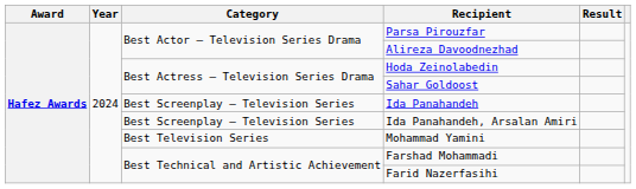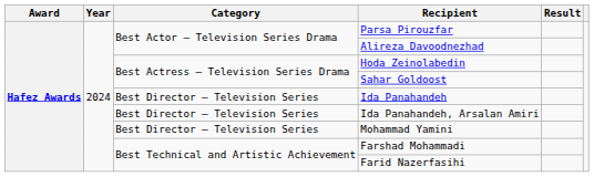 <table class="wikitable sortable plainrowheaders">
 <tr>
 <th scope="col">Award</th>
 <th scope="col">Year</th>
 <th scope="col">Category</th>
 <th scope="col">Recipient</th>
 <th scope="col">Result</th>
 <th></th>
 </tr>
 <tr>
 <th rowspan="9" scope="row"><a href='#'>Hafez Awards</a></th>
 <td rowspan="9">2024</td>
 <td rowspan="2">Best Actor – Television Series Drama</td>
 <td><a href='#'>Parsa Pirouzfar</a></td>
 <td></td>
 <td rowspan="9"></td>
 </tr>
 <tr>
 <td><a href='#'>Alireza Davoodnezhad</a></td>
 <td></td>
 </tr>
 <tr>
 <td rowspan="2">Best Actress – Television Series Drama</td>
 <td><a href='#'>Hoda Zeinolabedin</a></td>
 <td></td>
 </tr>
 <tr>
 <td><a href='#'>Sahar Goldoost</a></td>
 <td></td>
 </tr>
 <tr>
-<td>Best Screenplay – Television Series</td>
+<td>Best Director – Television Series</td>
 <td><a href='#'>Ida Panahandeh</a></td>
 <td></td>
 </tr>
 <tr>
-<td>Best Screenplay – Television Series</td>
+<td>Best Director – Television Series</td>
 <td>Ida Panahandeh, Arsalan Amiri</td>
 <td></td>
 </tr>
 <tr>
-<td>Best Television Series</td>
+<td>Best Director – Television Series</td>
 <td>Mohammad Yamini</td>
 <td></td>
 </tr>
 <tr>
 <td rowspan="2">Best Technical and Artistic Achievement</td>
 <td>Farshad Mohammadi</td>
 <td></td>
 </tr>
 <tr>
 <td>Farid Nazerfasihi</td>
 <td></td>
 </tr>
 </table>
